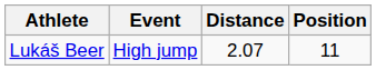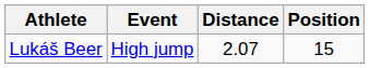 <table class=wikitable style="font-size:90%">
 <tr>
 <th>Athlete</th>
 <th>Event</th>
 <th>Distance</th>
 <th>Position</th>
 </tr>
 <tr align=center>
 <td align=left><a href='#'>Lukáš Beer</a></td>
 <td align=left><a href='#'>High jump</a></td>
 <td>2.07</td>
-<td>11</td>
+<td>15</td>
 </tr>
 </table>
